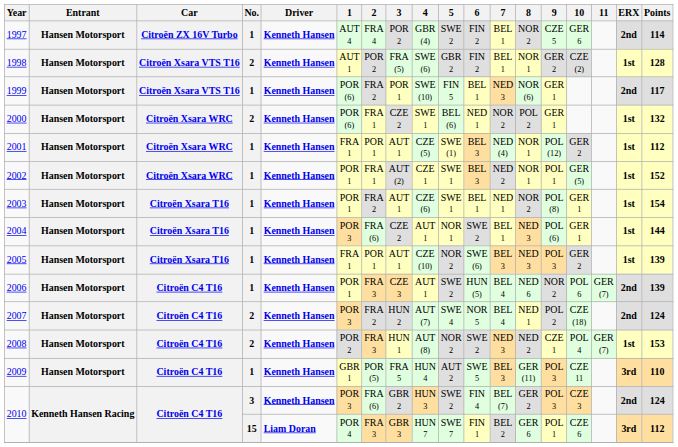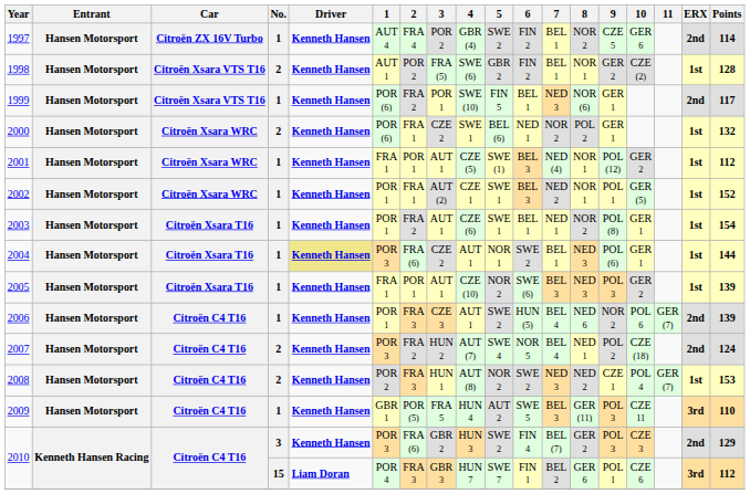 <table class="wikitable" border="1" style="text-align:center; font-size:90%;">
 <tr valign="top">
 <th>Year</th>
 <th>Entrant</th>
 <th>Car</th>
 <th>No.</th>
 <th>Driver</th>
 <th>1</th>
 <th>2</th>
 <th>3</th>
 <th>4</th>
 <th>5</th>
 <th>6</th>
 <th>7</th>
 <th>8</th>
 <th>9</th>
 <th>10</th>
 <th>11</th>
 <th>ERX</th>
 <th>Points</th>
 </tr>
 <tr>
 <td><a href='#'>1997</a></td>
 <th>Hansen Motorsport</th>
 <th><a href='#'>Citroën ZX 16V Turbo</a></th>
 <th>1</th>
 <td align="left"> <strong><a href='#'>Kenneth Hansen</a></strong></td>
 <td style="background:#DFFFDF;">AUT<br><small>4</small></td>
 <td style="background:#DFFFDF;">FRA<br><small>4</small></td>
 <td style="background:#DFDFDF;">POR<br><small>2</small></td>
 <td style="background:#DFFFDF;">GBR<br><small>(4)</small></td>
 <td style="background:#DFDFDF;">SWE<br><small>2</small></td>
 <td style="background:#DFDFDF;">FIN<br><small>2</small></td>
 <td style="background:#FFFFBF;">BEL<br><small>1</small></td>
 <td style="background:#DFDFDF;">NOR<br><small>2</small></td>
 <td style="background:#DFFFDF;">CZE<br><small>5</small></td>
 <td style="background:#DFFFDF;">GER<br><small>6</small></td>
 <td></td>
 <th style="background:#DFDFDF;">2nd</th>
 <th style="background:#DFDFDF;">114</th>
 </tr>
 <tr>
 <td><a href='#'>1998</a></td>
 <th>Hansen Motorsport</th>
 <th><a href='#'>Citroën Xsara VTS T16</a></th>
 <th>2</th>
 <td align="left"> <strong><a href='#'>Kenneth Hansen</a></strong></td>
 <td style="background:#FFFFBF;">AUT<br><small>1</small></td>
 <td style="background:#DFDFDF;">POR<br><small>2</small></td>
 <td style="background:#DFFFDF;">FRA<br><small>(5)</small></td>
 <td style="background:#DFFFDF;">SWE<br><small>(6)</small></td>
 <td style="background:#DFDFDF;">GBR<br><small>2</small></td>
 <td style="background:#DFDFDF;">FIN<br><small>2</small></td>
 <td style="background:#FFFFBF;">BEL<br><small>1</small></td>
 <td style="background:#FFFFBF;">NOR<br><small>1</small></td>
 <td style="background:#DFDFDF;">GER<br><small>2</small></td>
 <td style="background:#DFDFDF;">CZE<br><small>(2)</small></td>
 <td></td>
 <th style="background:#FFFFBF;">1st</th>
 <th style="background:#FFFFBF;">128</th>
 </tr>
 <tr>
 <td><a href='#'>1999</a></td>
 <th>Hansen Motorsport</th>
 <th><a href='#'>Citroën Xsara VTS T16</a></th>
 <th>1</th>
 <td align="left"> <strong><a href='#'>Kenneth Hansen</a></strong></td>
 <td style="background:#DFFFDF;">POR<br><small>(6)</small></td>
 <td style="background:#DFDFDF;">FRA<br><small>2</small></td>
 <td style="background:#FFFFBF;">POR<br><small>1</small></td>
 <td style="background:#DFFFDF;">SWE<br><small>(10)</small></td>
 <td style="background:#DFFFDF;">FIN<br><small>5</small></td>
 <td style="background:#FFFFBF;">BEL<br><small>1</small></td>
 <td style="background:#FFDF9F;">NED<br><small>3</small></td>
 <td style="background:#DFFFDF;">NOR<br><small>(6)</small></td>
 <td style="background:#FFFFBF;">GER<br><small>1</small></td>
 <td></td>
 <td></td>
 <th style="background:#DFDFDF;">2nd</th>
 <th style="background:#DFDFDF;">117</th>
 </tr>
 <tr>
 <td><a href='#'>2000</a></td>
 <th>Hansen Motorsport</th>
 <th><a href='#'>Citroën Xsara WRC</a></th>
 <th>2</th>
 <td align="left"> <strong><a href='#'>Kenneth Hansen</a></strong></td>
 <td style="background:#DFFFDF;">POR<br><small>(6)</small></td>
 <td style="background:#FFFFBF;">FRA<br><small>1</small></td>
 <td style="background:#DFDFDF;">CZE<br><small>2</small></td>
 <td style="background:#FFFFBF;">SWE<br><small>1</small></td>
 <td style="background:#DFFFDF;">BEL<br><small>(6)</small></td>
 <td style="background:#FFFFBF;">NED<br><small>1</small></td>
 <td style="background:#DFDFDF;">NOR<br><small>2</small></td>
 <td style="background:#DFDFDF;">POL<br><small>2</small></td>
 <td style="background:#FFFFBF;">GER<br><small>1</small></td>
 <td></td>
 <td></td>
 <th style="background:#FFFFBF;">1st</th>
 <th style="background:#FFFFBF;">132</th>
 </tr>
 <tr>
 <td><a href='#'>2001</a></td>
 <th>Hansen Motorsport</th>
 <th><a href='#'>Citroën Xsara WRC</a></th>
 <th>1</th>
 <td align="left"> <strong><a href='#'>Kenneth Hansen</a></strong></td>
 <td style="background:#FFFFBF;">FRA<br><small>1</small></td>
 <td style="background:#FFFFBF;">POR<br><small>1</small></td>
 <td style="background:#FFFFBF;">AUT<br><small>1</small></td>
 <td style="background:#DFFFDF;">CZE<br><small>(5)</small></td>
 <td style="background:#FFFFBF;">SWE<br><small>(1)</small></td>
 <td style="background:#FFDF9F;">BEL<br><small>3</small></td>
 <td style="background:#DFFFDF;">NED<br><small>(4)</small></td>
 <td style="background:#FFFFBF;">NOR<br><small>1</small></td>
 <td style="background:#DFFFDF;">POL<br><small>(12)</small></td>
 <td style="background:#DFDFDF;">GER<br><small>2</small></td>
 <td></td>
 <th style="background:#FFFFBF;">1st</th>
 <th style="background:#FFFFBF;">112</th>
 </tr>
 <tr>
 <td><a href='#'>2002</a></td>
 <th>Hansen Motorsport</th>
 <th><a href='#'>Citroën Xsara WRC</a></th>
 <th>1</th>
 <td align="left"> <strong><a href='#'>Kenneth Hansen</a></strong></td>
 <td style="background:#FFFFBF;">POR<br><small>1</small></td>
 <td style="background:#FFFFBF;">FRA<br><small>1</small></td>
 <td style="background:#DFDFDF;">AUT<br><small>(2)</small></td>
 <td style="background:#FFFFBF;">CZE<br><small>1</small></td>
 <td style="background:#FFFFBF;">SWE<br><small>1</small></td>
 <td style="background:#FFDF9F;">BEL<br><small>3</small></td>
 <td style="background:#DFDFDF;">NED<br><small>2</small></td>
 <td style="background:#FFFFBF;">NOR<br><small>1</small></td>
 <td style="background:#FFFDBF;">POL<br><small>1</small></td>
 <td style="background:#DFFFDF;">GER<br><small>(5)</small></td>
 <td></td>
 <th style="background:#FFFFBF;">1st</th>
 <th style="background:#FFFFBF;">152</th>
 </tr>
 <tr>
 <td><a href='#'>2003</a></td>
 <th>Hansen Motorsport</th>
 <th><a href='#'>Citroën Xsara T16</a></th>
 <th>1</th>
 <td align="left"> <strong><a href='#'>Kenneth Hansen</a></strong></td>
 <td style="background:#FFFFBF;">POR<br><small>1</small></td>
 <td style="background:#DFDFDF;">FRA<br><small>2</small></td>
 <td style="background:#FFFFBF;">AUT<br><small>1</small></td>
 <td style="background:#DFFFDF;">CZE<br><small>(6)</small></td>
 <td style="background:#FFFFBF;">SWE<br><small>1</small></td>
 <td style="background:#FFFFBF;">BEL<br><small>1</small></td>
 <td style="background:#FFFFBF;">NED<br><small>1</small></td>
 <td style="background:#DFDFDF;">NOR<br><small>2</small></td>
 <td style="background:#DFFFDF;">POL<br><small>(8)</small></td>
 <td style="background:#FFFFBF;">GER<br><small>1</small></td>
 <td></td>
 <th style="background:#FFFFBF;">1st</th>
 <th style="background:#FFFFBF;">154</th>
 </tr>
 <tr>
 <td><a href='#'>2004</a></td>
 <th>Hansen Motorsport</th>
 <th><a href='#'>Citroën Xsara T16</a></th>
 <th>1</th>
-<td align="left"> <strong><a href='#'>Kenneth Hansen</a></strong></td>
+<td align="left" style="background: khaki;"> <strong><a href='#'>Kenneth Hansen</a></strong></td>
 <td style="background:#FFDF9F;">POR<br><small>3</small></td>
 <td style="background:#DFFFDF;">FRA<br><small>(6)</small></td>
 <td style="background:#DFDFDF;">CZE<br><small>2</small></td>
 <td style="background:#FFFFBF;">AUT<br><small>1</small></td>
 <td style="background:#FFFFBF;">NOR<br><small>1</small></td>
 <td style="background:#DFDFDF;">SWE<br><small>2</small></td>
 <td style="background:#FFFFBF;">BEL<br><small>1</small></td>
 <td style="background:#FFDF9F;">NED<br><small>3</small></td>
 <td style="background:#DFFFDF;">POL<br><small>(6)</small></td>
 <td style="background:#FFFFBF;">GER<br><small>1</small></td>
 <td></td>
 <th style="background:#FFFFBF;">1st</th>
 <th style="background:#FFFFBF;">144</th>
 </tr>
 <tr>
 <td><a href='#'>2005</a></td>
 <th>Hansen Motorsport</th>
 <th><a href='#'>Citroën Xsara T16</a></th>
 <th>1</th>
 <td align="left"> <strong><a href='#'>Kenneth Hansen</a></strong></td>
 <td style="background:#FFFFBF;">FRA<br><small>1</small></td>
 <td style="background:#FFFFBF;">POR<br><small>1</small></td>
 <td style="background:#FFFFBF;">AUT<br><small>1</small></td>
 <td style="background:#DFFFDF;">CZE<br><small>(10)</small></td>
 <td style="background:#DFDFDF;">NOR<br><small>2</small></td>
 <td style="background:#DFFFDF;">SWE<br><small>(6)</small></td>
 <td style="background:#FFDF9F;">BEL<br><small>3</small></td>
 <td style="background:#FFDF9F;">NED<br><small>3</small></td>
 <td style="background:#FFDF9F;">POL<br><small>3</small></td>
 <td style="background:#DFDFDF;">GER<br><small>2</small></td>
 <td></td>
 <th style="background:#FFFFBF;">1st</th>
 <th style="background:#FFFFBF;">139</th>
 </tr>
 <tr>
 <td><a href='#'>2006</a></td>
 <th>Hansen Motorsport</th>
 <th><a href='#'>Citroën C4 T16</a></th>
 <th>1</th>
 <td align="left"> <strong><a href='#'>Kenneth Hansen</a></strong></td>
 <td style="background:#FFFFBF;">POR<br><small>1</small></td>
 <td style="background:#FFDF9F;">FRA<br><small>3</small></td>
 <td style="background:#FFDF9F;">CZE<br><small>3</small></td>
 <td style="background:#FFFFBF;">AUT<br><small>1</small></td>
 <td style="background:#DFDFDF;">SWE<br><small>2</small></td>
 <td style="background:#DFFFDF;">HUN<br><small>(5)</small></td>
 <td style="background:#DFFFDF;">BEL<br><small>4</small></td>
 <td style="background:#DFFFDF;">NED<br><small>6</small></td>
 <td style="background:#DFDFDF;">NOR<br><small>2</small></td>
 <td style="background:#DFFFDF;">POL<br><small>6</small></td>
 <td style="background:#DFFFDF;">GER<br><small>(7)</small></td>
 <th style="background:#DFDFDF;">2nd</th>
 <th style="background:#DFDFDF;">139</th>
 </tr>
 <tr>
 <td><a href='#'>2007</a></td>
 <th>Hansen Motorsport</th>
 <th><a href='#'>Citroën C4 T16</a></th>
 <th>2</th>
 <td align="left"> <strong><a href='#'>Kenneth Hansen</a></strong></td>
 <td style="background:#FFDF9F;">POR<br><small>3</small></td>
 <td style="background:#DFDFDF;">FRA<br><small>2</small></td>
 <td style="background:#DFDFDF;">HUN<br><small>2</small></td>
 <td style="background:#DFFFDF;">AUT<br><small>(7)</small></td>
 <td style="background:#DFFFDF;">SWE<br><small>4</small></td>
 <td style="background:#DFFFDF;">NOR<br><small>5</small></td>
 <td style="background:#DFFFDF;">BEL<br><small>4</small></td>
 <td style="background:#FFFFBF;">NED<br><small>1</small></td>
 <td style="background:#DFDFDF;">POL<br><small>2</small></td>
 <td style="background:#DFFFDF;">CZE<br><small>(18)</small></td>
 <td></td>
 <th style="background:#DFDFDF;">2nd</th>
 <th style="background:#DFDFDF;">124</th>
 </tr>
 <tr>
 <td><a href='#'>2008</a></td>
 <th>Hansen Motorsport</th>
 <th><a href='#'>Citroën C4 T16</a></th>
 <th>2</th>
 <td align="left"> <strong><a href='#'>Kenneth Hansen</a></strong></td>
 <td style="background:#DFDFDF;">POR<br><small>2</small></td>
 <td style="background:#FFDF9F;">FRA<br><small>3</small></td>
 <td style="background:#FFFFBF;">HUN<br><small>1</small></td>
 <td style="background:#DFFFDF;">AUT<br><small>(8)</small></td>
 <td style="background:#DFDFDF;">NOR<br><small>2</small></td>
 <td style="background:#DFDFDF;">SWE<br><small>2</small></td>
 <td style="background:#FFDF9F;">NED<br><small>3</small></td>
 <td style="background:#DFDFDF;">NED<br><small>2</small></td>
 <td style="background:#FFFFBF;">CZE<br><small>1</small></td>
 <td style="background:#DFFFDF;">POL<br><small>4</small></td>
 <td style="background:#DFFFDF;">GER<br><small>(7)</small></td>
 <th style="background:#FFFFBF;">1st</th>
 <th style="background:#FFFFBF;">153</th>
 </tr>
 <tr>
 <td><a href='#'>2009</a></td>
 <th>Hansen Motorsport</th>
 <th><a href='#'>Citroën C4 T16</a></th>
 <th>1</th>
 <td align="left"> <strong><a href='#'>Kenneth Hansen</a></strong></td>
 <td style="background:#FFFFBF;">GBR<br><small>1</small></td>
 <td style="background:#DFFFDF;">POR<br><small>(5)</small></td>
 <td style="background:#DFFFDF;">FRA<br><small>5</small></td>
 <td style="background:#DFFFDF;">HUN<br><small>4</small></td>
 <td style="background:#DFDFDF;">AUT<br><small>2</small></td>
 <td style="background:#DFFFDF;">SWE<br><small>5</small></td>
 <td style="background:#FFDF9F;">BEL<br><small>3</small></td>
 <td style="background:#DFFFDF;">GER<br><small>(11)</small></td>
 <td style="background:#FFDF9F;">POL<br><small>3</small></td>
 <td style="background:#DFFFDF;">CZE<br><small>11</small></td>
 <td></td>
 <th style="background:#FFDF9F;">3rd</th>
 <th style="background:#FFDF9F;">110</th>
 </tr>
 <tr>
 <td rowspan=2><a href='#'>2010</a></td>
 <th rowspan=2 align="left">Kenneth Hansen Racing</th>
 <th rowspan=2 align="left"><a href='#'>Citroën C4 T16</a></th>
 <th>3</th>
 <td align="left"> <strong><a href='#'>Kenneth Hansen</a></strong></td>
 <td style="background:#FFDF9F;">POR<br><small>3</small></td>
 <td style="background:#DFFFDF;">FRA<br><small>(6)</small></td>
 <td style="background:#DFDFDF;">GBR<br><small>2</small></td>
 <td style="background:#FFDF9F;">HUN<br><small>3</small></td>
 <td style="background:#DFDFDF;">SWE<br><small>2</small></td>
 <td style="background:#DFFFDF;">FIN<br><small>4</small></td>
 <td style="background:#DFFFDF;">BEL<br><small>(7)</small></td>
 <td style="background:#DFDFDF;">GER<br><small>2</small></td>
 <td style="background:#FFDF9F;">POL<br><small>3</small></td>
 <td style="background:#FFDF9F;">CZE<br><small>3</small></td>
 <td></td>
 <th style="background:#DFDFDF;">2nd</th>
-<th style="background:#DFDFDF;">124</th>
+<th style="background:#DFDFDF;">129</th>
 </tr>
 <tr>
 <th>15</th>
 <td align="left"> <strong><a href='#'>Liam Doran</a></strong></td>
 <td style="background:#DFFFDF;">POR<br><small>4</small></td>
 <td style="background:#FFDF9F;">FRA<br><small>3</small></td>
 <td style="background:#FFDF9F;">GBR<br><small>3</small></td>
 <td style="background:#DFFFDF;">HUN<br><small>7</small></td>
 <td style="background:#DFFFDF;">SWE<br><small>7</small></td>
 <td style="background:#FFFFBF;">FIN<br><small>1</small></td>
 <td style="background:#DFDFDF;">BEL<br><small>2</small></td>
 <td style="background:#DFFFDF;">GER<br><small>6</small></td>
 <td style="background:#FFFFBF;">POL<br><small>1</small></td>
 <td style="background:#DFFFDF;">CZE<br><small>6</small></td>
 <td></td>
 <th style="background:#FFDF9F;">3rd</th>
 <th style="background:#FFDF9F;">112</th>
 </tr>
 <tr>
 </tr>
 </table>
